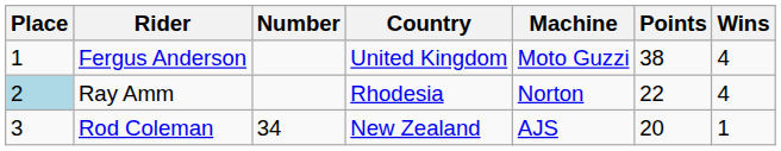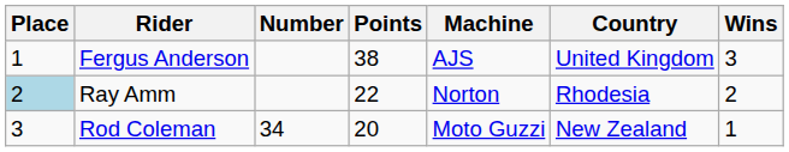 <table class="wikitable" style="font-size: 95%;">
 <tr>
 <th>Place</th>
 <th>Rider</th>
 <th>Number</th>
+<th>Points</th>
+<th>Machine</th>
 <th>Country</th>
-<th>Machine</th>
-<th>Points</th>
 <th>Wins</th>
 </tr>
 <tr>
 <td>1</td>
 <td> <a href='#'>Fergus Anderson</a></td>
 <td></td>
+<td>38</td>
+<td><a href='#'>AJS</a></td>
 <td><a href='#'>United Kingdom</a></td>
-<td><a href='#'>Moto Guzzi</a></td>
-<td>38</td>
-<td>4</td>
+<td>3</td>
 </tr>
 <tr>
 <td style="background: lightblue;">2</td>
 <td> Ray Amm</td>
 <td></td>
+<td>22</td>
+<td><a href='#'>Norton</a></td>
 <td><a href='#'>Rhodesia</a></td>
-<td><a href='#'>Norton</a></td>
-<td>22</td>
-<td>4</td>
+<td>2</td>
 </tr>
 <tr>
 <td>3</td>
 <td> <a href='#'>Rod Coleman</a></td>
 <td>34</td>
+<td>20</td>
+<td><a href='#'>Moto Guzzi</a></td>
 <td><a href='#'>New Zealand</a></td>
-<td><a href='#'>AJS</a></td>
-<td>20</td>
 <td>1</td>
 </tr>
 </table>
